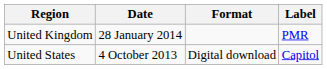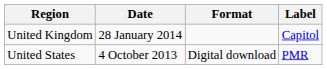 <table class=wikitable>
 <tr>
 <th>Region</th>
 <th>Date</th>
 <th>Format</th>
 <th>Label</th>
 </tr>
 <tr>
 <td>United Kingdom</td>
 <td>28 January 2014</td>
 <td></td>
-<td><a href='#'>PMR</a></td>
+<td><a href='#'>Capitol</a></td>
 </tr>
 <tr>
 <td>United States</td>
 <td>4 October 2013</td>
 <td>Digital download</td>
-<td><a href='#'>Capitol</a></td>
+<td><a href='#'>PMR</a></td>
 </tr>
 </table>
